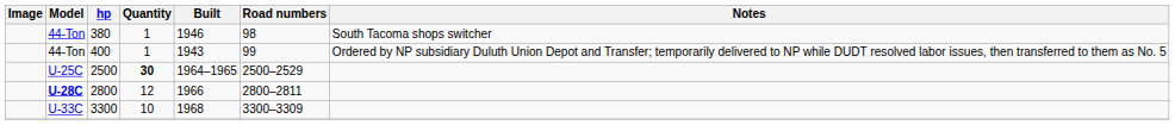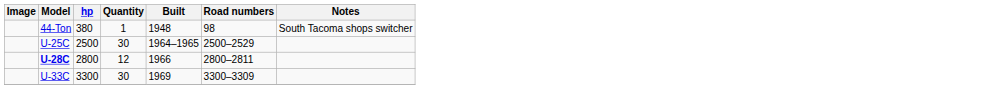 <table class="wikitable">
 <tr>
 <th>Image</th>
 <th>Model</th>
 <th><a href='#'>hp</a></th>
 <th>Quantity</th>
 <th>Built</th>
 <th>Road numbers</th>
 <th>Notes</th>
 </tr>
 <tr>
 <td></td>
 <td><a href='#'>44-Ton</a></td>
 <td>380</td>
 <td style="text-align:center;">1</td>
-<td>1946</td>
+<td>1948</td>
 <td>98</td>
 <td>South Tacoma shops switcher</td>
 </tr>
 <tr>
 <td></td>
-<td>44-Ton</td>
-<td>400</td>
-<td style="text-align:center;">1</td>
-<td>1943</td>
-<td>99</td>
-<td>Ordered by NP subsidiary Duluth Union Depot and Transfer; temporarily delivered to NP while DUDT resolved labor issues, then transferred to them as No. 5</td>
-</tr>
-<tr>
-<td></td>
 <td><a href='#'>U-25C</a></td>
 <td>2500</td>
-<td style="text-align:center;"><strong>30</strong></td>
+<td style="text-align:center;">30</td>
 <td>1964–1965</td>
 <td>2500–2529</td>
 <td></td>
 </tr>
 <tr>
 <td></td>
 <td><strong><a href='#'>U-28C</a></strong></td>
 <td>2800</td>
 <td style="text-align:center;">12</td>
 <td>1966</td>
 <td>2800–2811</td>
 <td></td>
 </tr>
 <tr>
 <td></td>
 <td><a href='#'>U-33C</a></td>
 <td>3300</td>
-<td style="text-align:center;">10</td>
-<td>1968</td>
+<td style="text-align:center;">30</td>
+<td>1969</td>
 <td>3300–3309</td>
 <td></td>
 </tr>
 <tr>
 </tr>
 </table>
